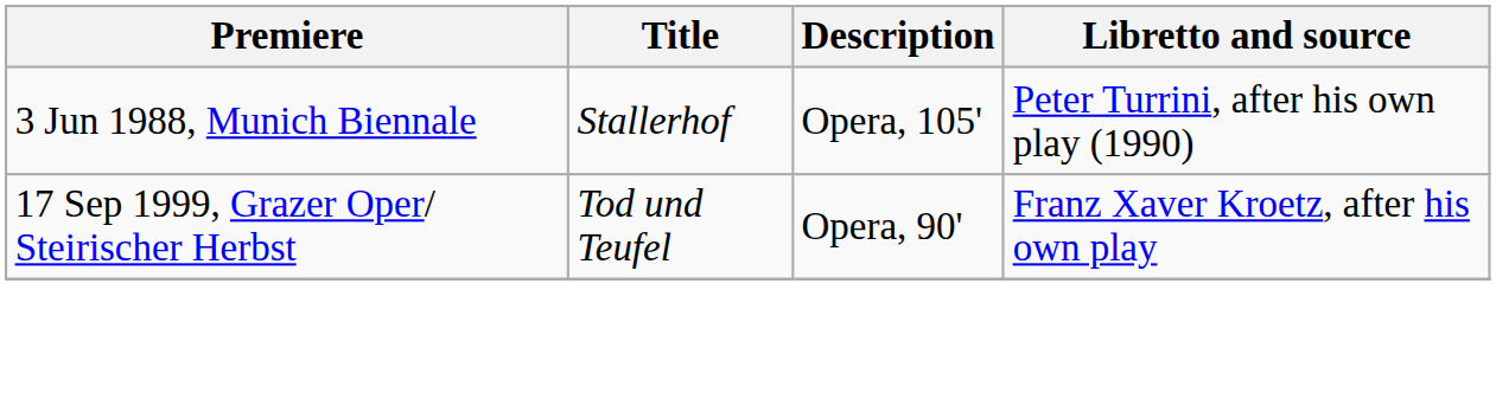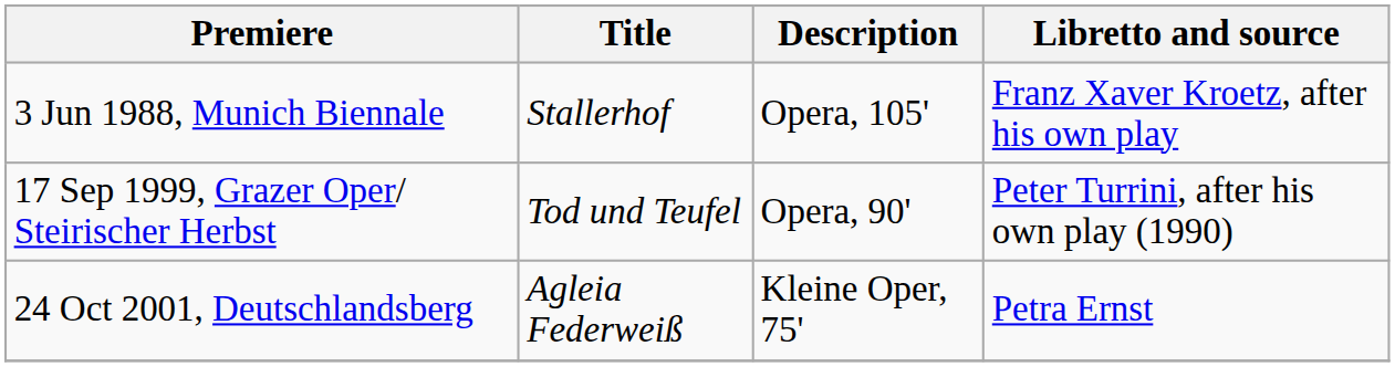 <table class="wikitable sortable">
 <tr>
 <th>Premiere</th>
 <th>Title</th>
 <th class=unsortable>Description</th>
 <th class=unsortable>Libretto and source</th>
 </tr>
 <tr>
 <td>3 Jun 1988, <a href='#'>Munich Biennale</a></td>
 <td><em>Stallerhof</em></td>
 <td>Opera, 105'</td>
-<td><a href='#'>Peter Turrini</a>, after his own play (1990)</td>
+<td><a href='#'>Franz Xaver Kroetz</a>, after <a href='#'>his own play</a></td>
 </tr>
 <tr>
 <td>17 Sep 1999, <a href='#'>Grazer Oper</a>/ <a href='#'>Steirischer Herbst</a></td>
 <td><em>Tod und Teufel</em></td>
 <td>Opera, 90'</td>
-<td><a href='#'>Franz Xaver Kroetz</a>, after <a href='#'>his own play</a></td>
+<td><a href='#'>Peter Turrini</a>, after his own play (1990)</td>
+</tr>
+<tr>
+<td>24 Oct 2001, <a href='#'>Deutschlandsberg</a></td>
+<td><em>Agleia Federweiß</em></td>
+<td>Kleine Oper, 75'</td>
+<td><a href='#'>Petra Ernst</a></td>
 </tr>
 <tr>
 </tr>
 </table>
